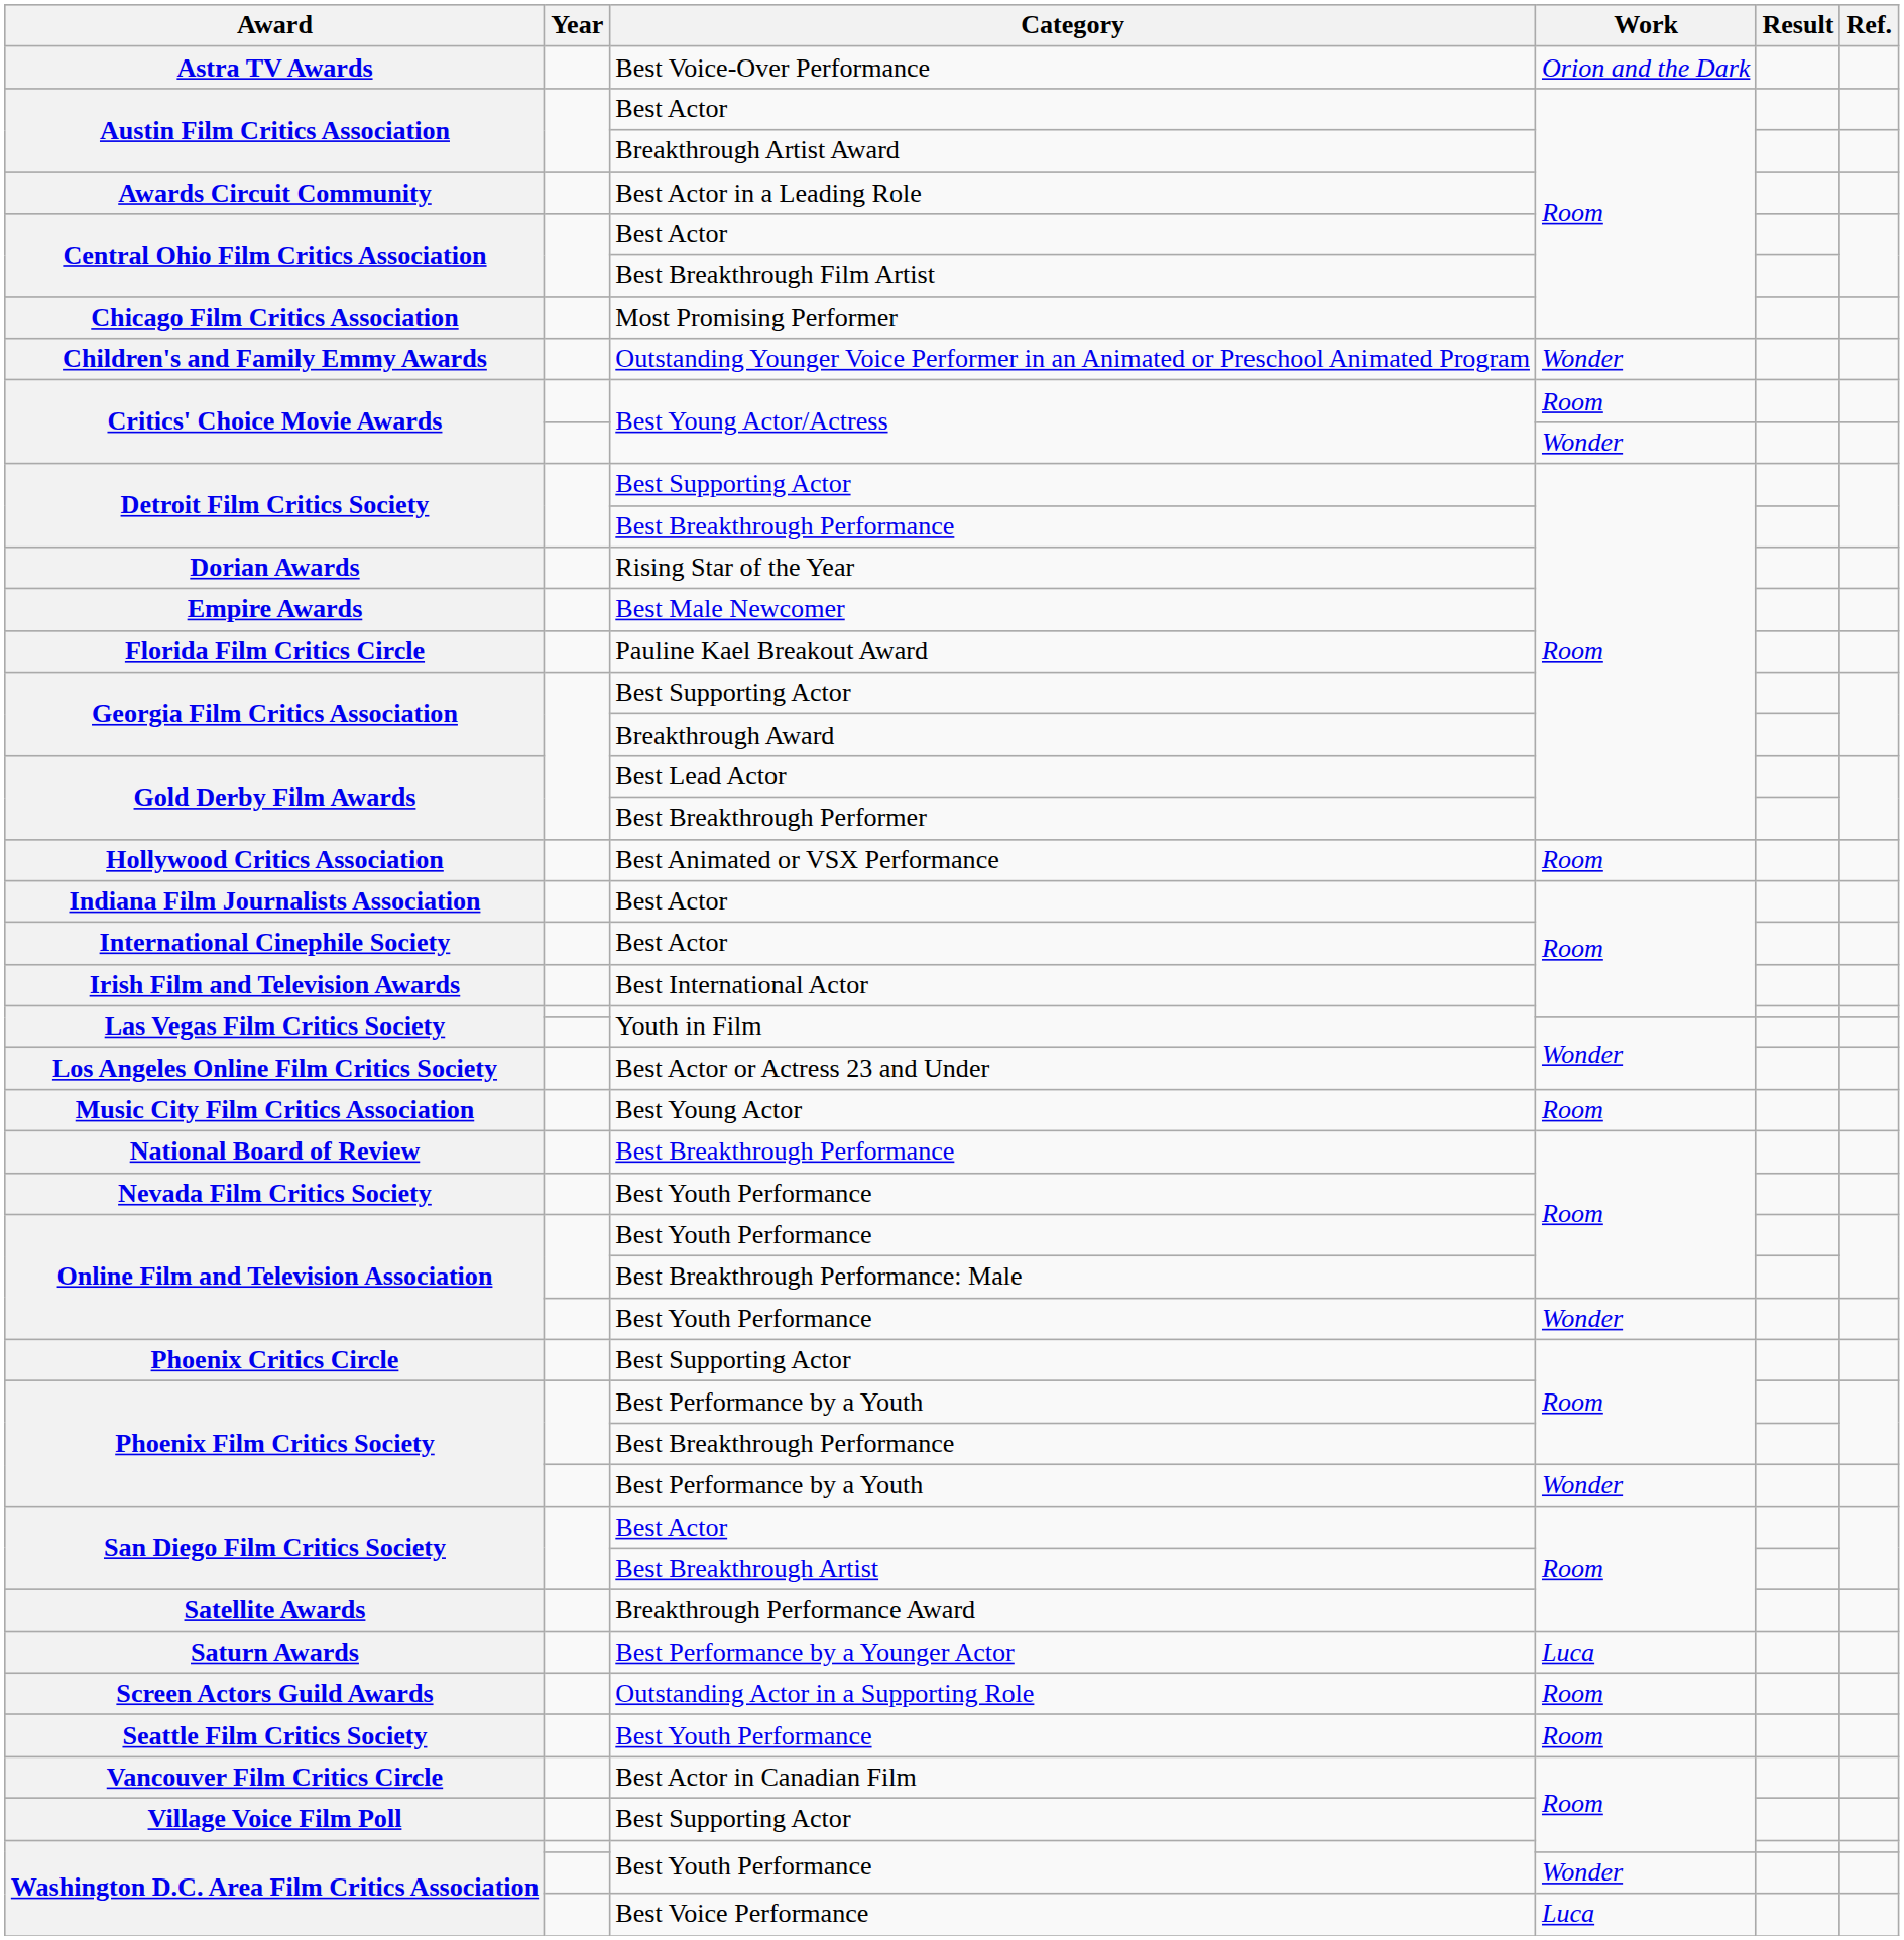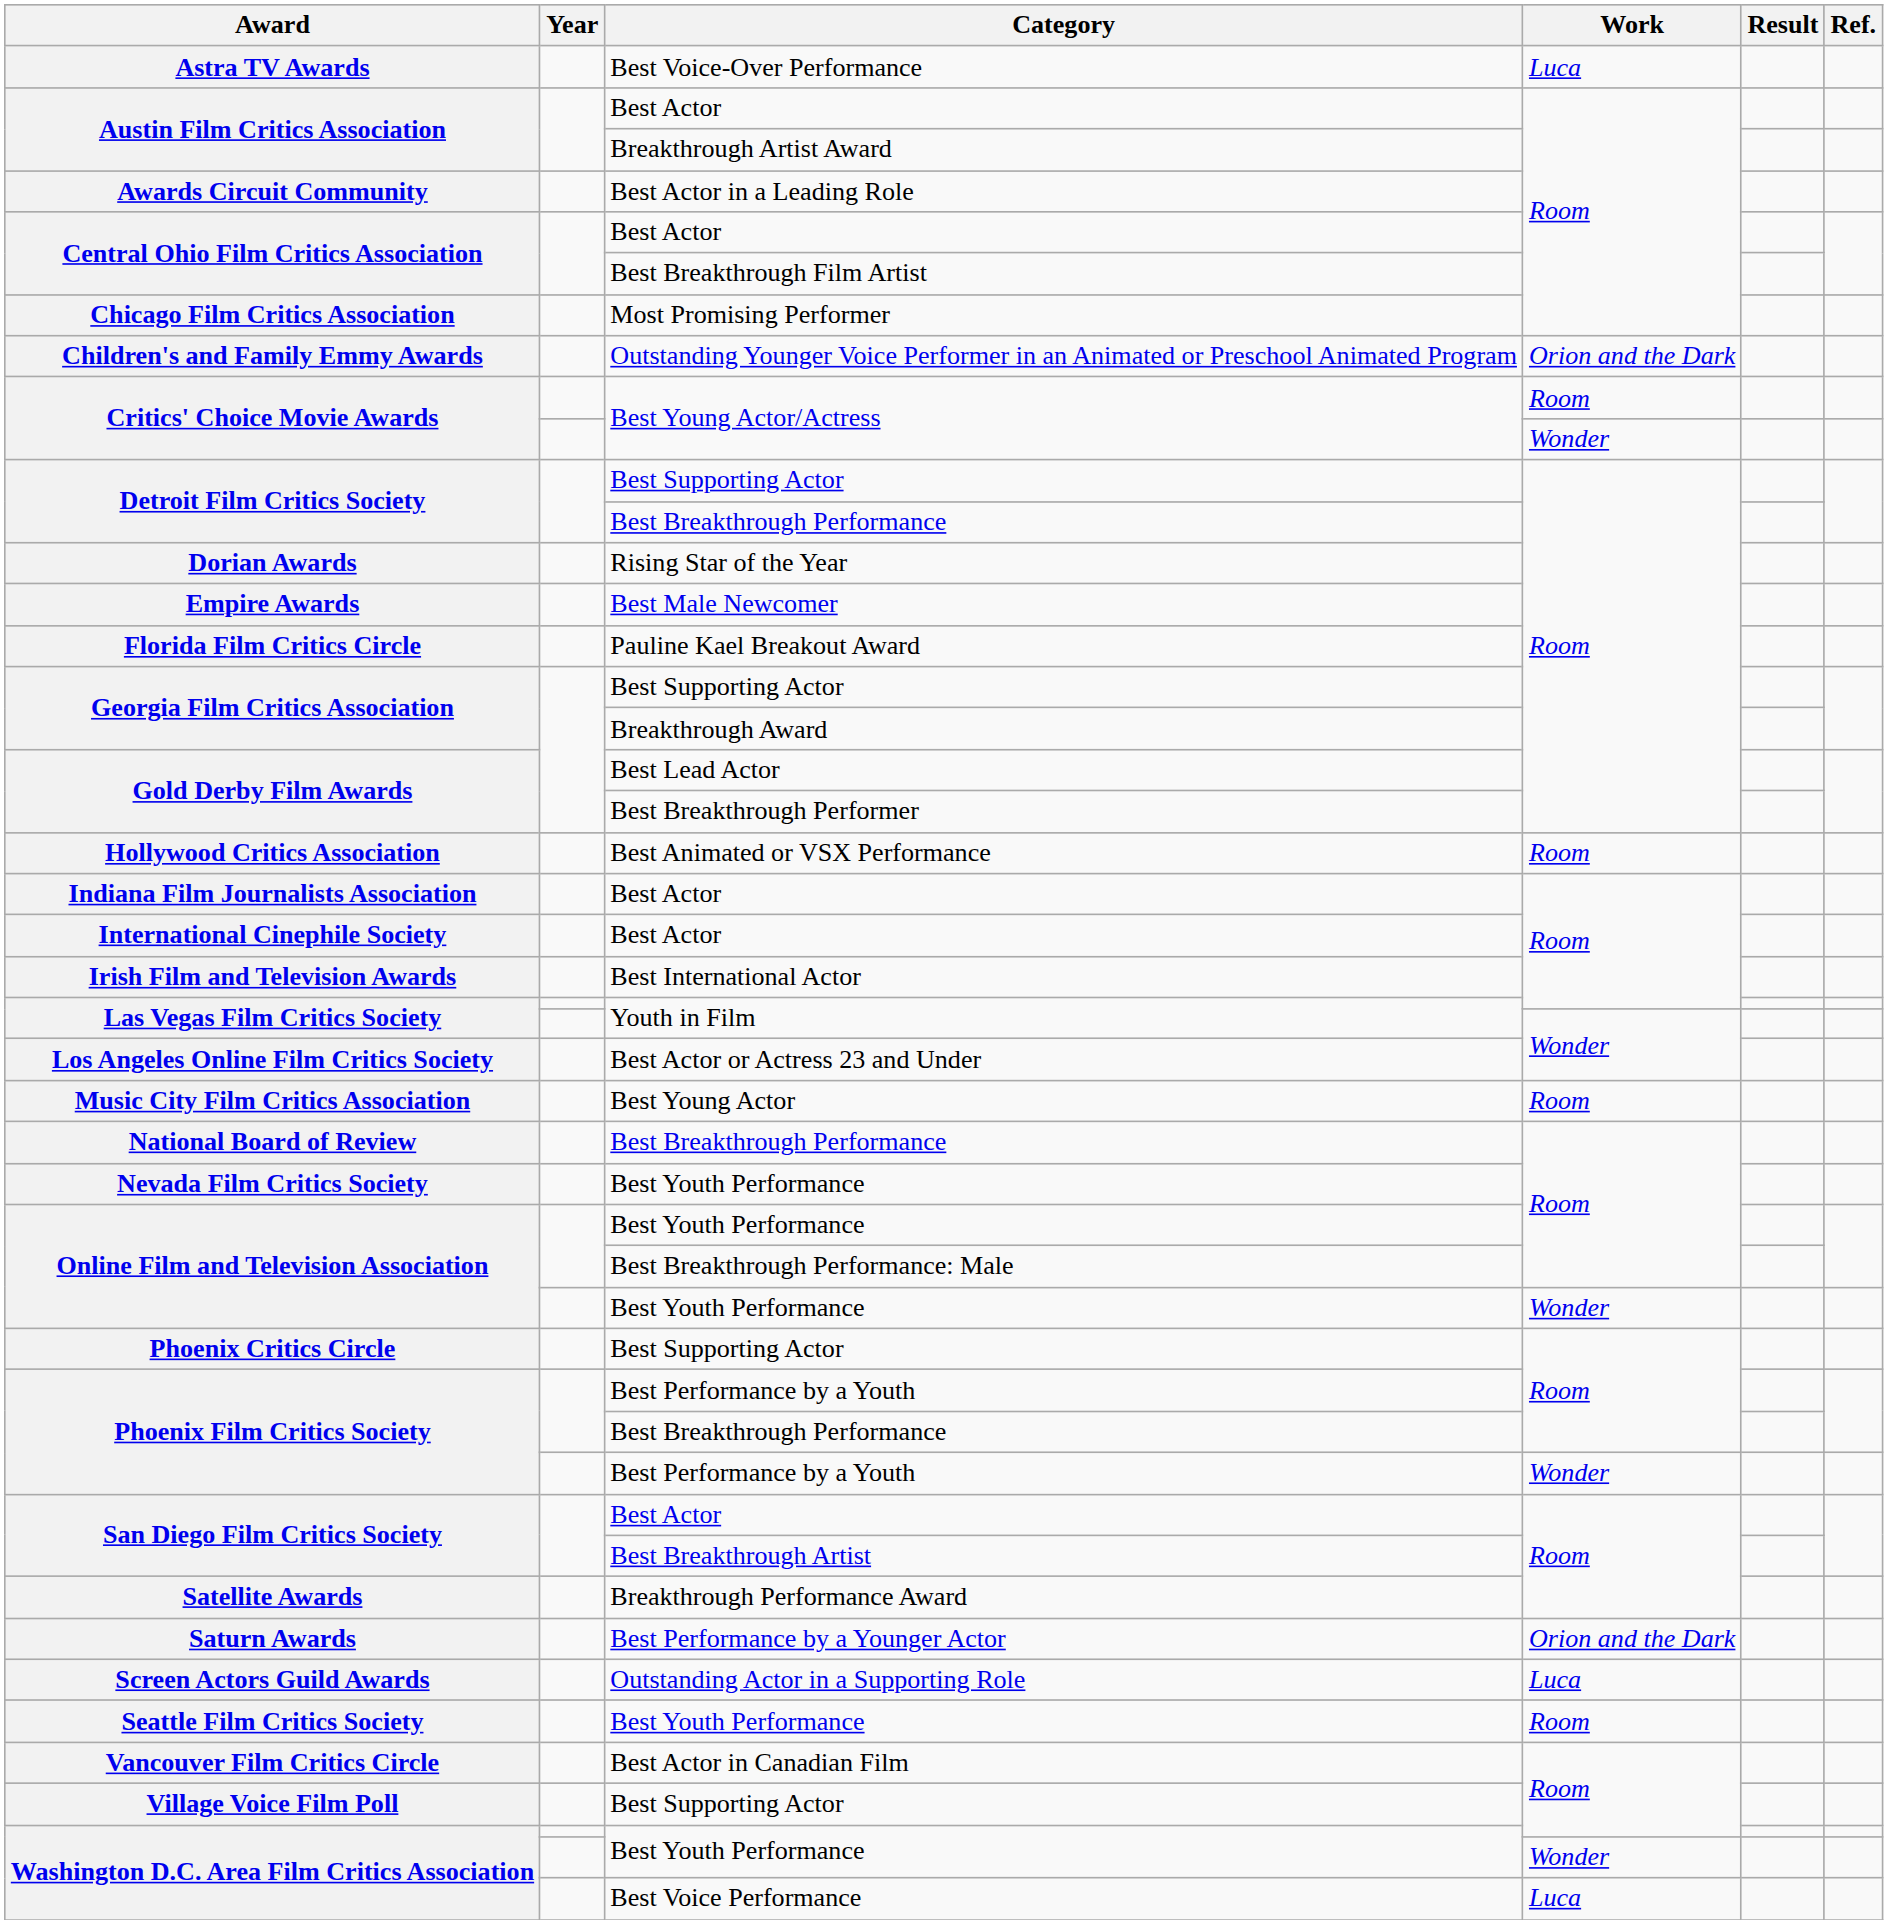 <table class="wikitable sortable plainrowheaders col6center">
 <tr>
 <th scope="col">Award</th>
 <th scope="col">Year</th>
 <th scope="col">Category</th>
 <th scope="col">Work</th>
 <th scope="col">Result</th>
 <th scope="col">Ref.</th>
 </tr>
 <tr>
 <th scope="row"><a href='#'>Astra TV Awards</a></th>
 <td><a href='#'></a></td>
 <td>Best Voice-Over Performance</td>
-<td><em><a href='#'>Orion and the Dark</a></em></td>
+<td><em><a href='#'>Luca</a></em></td>
 <td></td>
 <td style="text-align:center;"></td>
 </tr>
 <tr>
 <th scope="row" rowspan="2"><a href='#'>Austin Film Critics Association</a></th>
 <td rowspan="2"><a href='#'></a></td>
 <td>Best Actor</td>
 <td rowspan="6"><em><a href='#'>Room</a></em></td>
 <td></td>
 <td style="text-align:center;"></td>
 </tr>
 <tr>
 <td>Breakthrough Artist Award</td>
 <td></td>
 <td style="text-align:center;"></td>
 </tr>
 <tr>
 <th scope="row"><a href='#'>Awards Circuit Community</a></th>
 <td></td>
 <td>Best Actor in a Leading Role</td>
 <td></td>
 <td style="text-align:center;"></td>
 </tr>
 <tr>
 <th scope="row" rowspan="2"><a href='#'>Central Ohio Film Critics Association</a></th>
 <td rowspan="2"></td>
 <td>Best Actor</td>
 <td></td>
 <td style="text-align:center;" rowspan="2"></td>
 </tr>
 <tr>
 <td>Best Breakthrough Film Artist</td>
 <td></td>
 </tr>
 <tr>
 <th scope="row"><a href='#'>Chicago Film Critics Association</a></th>
 <td><a href='#'></a></td>
 <td>Most Promising Performer</td>
 <td></td>
 <td style="text-align:center;"></td>
 </tr>
 <tr>
 <th scope="row"><a href='#'>Children's and Family Emmy Awards</a></th>
 <td><a href='#'></a></td>
 <td><a href='#'>Outstanding Younger Voice Performer in an Animated or Preschool Animated Program</a></td>
-<td><em><a href='#'>Wonder</a></em></td>
+<td><em><a href='#'>Orion and the Dark</a></em></td>
 <td></td>
 <td style="text-align:center;"></td>
 </tr>
 <tr>
 <th scope="row" rowspan="2"><a href='#'>Critics' Choice Movie Awards</a></th>
 <td><a href='#'></a></td>
 <td rowspan="2"><a href='#'>Best Young Actor/Actress</a></td>
 <td><em><a href='#'>Room</a></em></td>
 <td></td>
 <td style="text-align:center;"></td>
 </tr>
 <tr>
 <td><a href='#'></a></td>
 <td><em><a href='#'>Wonder</a></em></td>
 <td></td>
 <td style="text-align:center;"></td>
 </tr>
 <tr>
 <th scope="row" rowspan="2"><a href='#'>Detroit Film Critics Society</a></th>
 <td rowspan="2"><a href='#'></a></td>
 <td><a href='#'>Best Supporting Actor</a></td>
 <td rowspan="9"><em><a href='#'>Room</a></em></td>
 <td></td>
 <td style="text-align:center;" rowspan="2"></td>
 </tr>
 <tr>
 <td><a href='#'>Best Breakthrough Performance</a></td>
 <td></td>
 </tr>
 <tr>
 <th scope="row"><a href='#'>Dorian Awards</a></th>
 <td></td>
 <td>Rising Star of the Year</td>
 <td></td>
 <td style="text-align:center;"></td>
 </tr>
 <tr>
 <th scope="row"><a href='#'>Empire Awards</a></th>
 <td><a href='#'></a></td>
 <td><a href='#'>Best Male Newcomer</a></td>
 <td></td>
 <td style="text-align:center;"></td>
 </tr>
 <tr>
 <th scope="row"><a href='#'>Florida Film Critics Circle</a></th>
 <td><a href='#'></a></td>
 <td>Pauline Kael Breakout Award</td>
 <td></td>
 <td style="text-align:center;"></td>
 </tr>
 <tr>
 <th scope="row" rowspan="2"><a href='#'>Georgia Film Critics Association</a></th>
 <td rowspan="4"></td>
 <td>Best Supporting Actor</td>
 <td></td>
 <td style="text-align:center;" rowspan="2"></td>
 </tr>
 <tr>
 <td>Breakthrough Award</td>
 <td></td>
 </tr>
 <tr>
 <th scope="row" rowspan="2"><a href='#'>Gold Derby Film Awards</a></th>
 <td>Best Lead Actor</td>
 <td></td>
 <td style="text-align:center;" rowspan="2"></td>
 </tr>
 <tr>
 <td>Best Breakthrough Performer</td>
 <td></td>
 </tr>
 <tr>
 <th scope="row"><a href='#'>Hollywood Critics Association</a></th>
 <td></td>
 <td>Best Animated or VSX Performance</td>
 <td><em><a href='#'>Room</a></em></td>
 <td></td>
 <td style="text-align:center;"></td>
 </tr>
 <tr>
 <th scope="row"><a href='#'>Indiana Film Journalists Association</a></th>
 <td></td>
 <td>Best Actor</td>
 <td rowspan="4"><em><a href='#'>Room</a></em></td>
 <td></td>
 <td style="text-align:center;"></td>
 </tr>
 <tr>
 <th scope="row"><a href='#'>International Cinephile Society</a></th>
 <td></td>
 <td>Best Actor</td>
 <td></td>
 <td style="text-align:center;"></td>
 </tr>
 <tr>
 <th scope="row"><a href='#'>Irish Film and Television Awards</a></th>
 <td><a href='#'></a></td>
 <td>Best International Actor</td>
 <td></td>
 <td style="text-align:center;"></td>
 </tr>
 <tr>
 <th scope="row" rowspan="2"><a href='#'>Las Vegas Film Critics Society</a></th>
 <td></td>
 <td rowspan="2">Youth in Film</td>
 <td></td>
 <td style="text-align:center;"></td>
 </tr>
 <tr>
 <td></td>
 <td rowspan="2"><em><a href='#'>Wonder</a></em></td>
 <td></td>
 <td style="text-align:center;"></td>
 </tr>
 <tr>
 <th scope="row"><a href='#'>Los Angeles Online Film Critics Society</a></th>
 <td></td>
 <td>Best Actor or Actress 23 and Under</td>
 <td></td>
 <td style="text-align:center;"></td>
 </tr>
 <tr>
 <th scope="row"><a href='#'>Music City Film Critics Association</a></th>
 <td></td>
 <td>Best Young Actor</td>
 <td><em><a href='#'>Room</a></em></td>
 <td></td>
 <td style="text-align:center;"></td>
 </tr>
 <tr>
 <th scope="row"><a href='#'>National Board of Review</a></th>
 <td><a href='#'></a></td>
 <td><a href='#'>Best Breakthrough Performance</a></td>
 <td rowspan="4"><em><a href='#'>Room</a></em></td>
 <td></td>
 <td style="text-align:center;"></td>
 </tr>
 <tr>
 <th scope="row"><a href='#'>Nevada Film Critics Society</a></th>
 <td></td>
 <td>Best Youth Performance</td>
 <td></td>
 <td style="text-align:center;"></td>
 </tr>
 <tr>
 <th scope="row" rowspan="3"><a href='#'>Online Film and Television Association</a></th>
 <td rowspan="2"></td>
 <td>Best Youth Performance</td>
 <td></td>
 <td style="text-align:center;" rowspan="2"></td>
 </tr>
 <tr>
 <td>Best Breakthrough Performance: Male</td>
 <td></td>
 </tr>
 <tr>
 <td></td>
 <td>Best Youth Performance</td>
 <td><em><a href='#'>Wonder</a></em></td>
 <td></td>
 <td style="text-align:center;"></td>
 </tr>
 <tr>
 <th scope="row"><a href='#'>Phoenix Critics Circle</a></th>
 <td></td>
 <td>Best Supporting Actor</td>
 <td rowspan="3"><em><a href='#'>Room</a></em></td>
 <td></td>
 <td style="text-align:center;"></td>
 </tr>
 <tr>
 <th scope="row" rowspan="3"><a href='#'>Phoenix Film Critics Society</a></th>
 <td rowspan="2"></td>
 <td>Best Performance by a Youth</td>
 <td></td>
 <td style="text-align:center;" rowspan="2"></td>
 </tr>
 <tr>
 <td>Best Breakthrough Performance</td>
 <td></td>
 </tr>
 <tr>
 <td></td>
 <td>Best Performance by a Youth</td>
 <td><em><a href='#'>Wonder</a></em></td>
 <td></td>
 <td style="text-align:center;"></td>
 </tr>
 <tr>
 <th scope="row" rowspan="2"><a href='#'>San Diego Film Critics Society</a></th>
 <td rowspan="2"><a href='#'></a></td>
 <td><a href='#'>Best Actor</a></td>
 <td rowspan="3"><em><a href='#'>Room</a></em></td>
 <td></td>
 <td style="text-align:center;" rowspan="2"></td>
 </tr>
 <tr>
 <td><a href='#'>Best Breakthrough Artist</a></td>
 <td></td>
 </tr>
 <tr>
 <th scope="row"><a href='#'>Satellite Awards</a></th>
 <td><a href='#'></a></td>
 <td>Breakthrough Performance Award</td>
 <td></td>
 <td style="text-align:center;"></td>
 </tr>
 <tr>
 <th scope="row"><a href='#'>Saturn Awards</a></th>
 <td><a href='#'></a></td>
 <td><a href='#'>Best Performance by a Younger Actor</a></td>
-<td><em><a href='#'>Luca</a></em></td>
+<td><em><a href='#'>Orion and the Dark</a></em></td>
 <td></td>
 <td style="text-align:center;"></td>
 </tr>
 <tr>
 <th scope="row"><a href='#'>Screen Actors Guild Awards</a></th>
 <td><a href='#'></a></td>
 <td><a href='#'>Outstanding Actor in a Supporting Role</a></td>
-<td><em><a href='#'>Room</a></em></td>
+<td><em><a href='#'>Luca</a></em></td>
 <td></td>
 <td style="text-align:center;"></td>
 </tr>
 <tr>
 <th scope="row"><a href='#'>Seattle Film Critics Society</a></th>
 <td><a href='#'></a></td>
 <td><a href='#'>Best Youth Performance</a></td>
 <td><em><a href='#'>Room</a></em></td>
 <td></td>
 <td style="text-align:center;"></td>
 </tr>
 <tr>
 <th scope="row"><a href='#'>Vancouver Film Critics Circle</a></th>
 <td><a href='#'></a></td>
 <td>Best Actor in Canadian Film</td>
 <td rowspan="3"><em><a href='#'>Room</a></em></td>
 <td></td>
 <td style="text-align:center;"></td>
 </tr>
 <tr>
 <th scope="row"><a href='#'>Village Voice Film Poll</a></th>
 <td></td>
 <td>Best Supporting Actor</td>
 <td></td>
 <td style="text-align:center;"></td>
 </tr>
 <tr>
 <th scope="row" rowspan="3"><a href='#'>Washington D.C. Area Film Critics Association</a></th>
 <td><a href='#'></a></td>
 <td rowspan="2">Best Youth Performance</td>
 <td></td>
 <td style="text-align:center;"></td>
 </tr>
 <tr>
 <td><a href='#'></a></td>
 <td><em><a href='#'>Wonder</a></em></td>
 <td></td>
 <td style="text-align:center;"></td>
 </tr>
 <tr>
 <td><a href='#'></a></td>
 <td>Best Voice Performance</td>
 <td><em><a href='#'>Luca</a></em></td>
 <td></td>
 <td style="text-align:center;"></td>
 </tr>
 </table>
